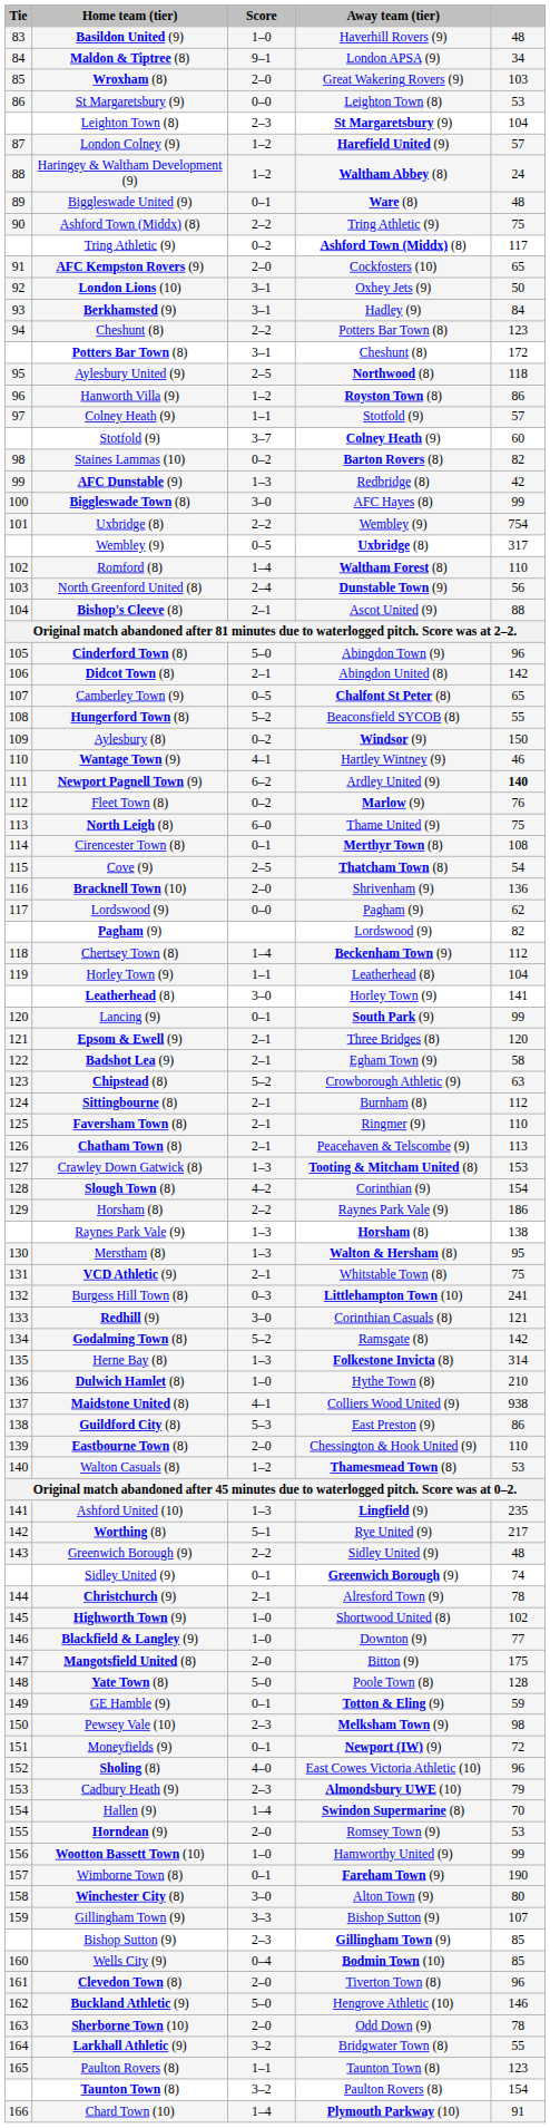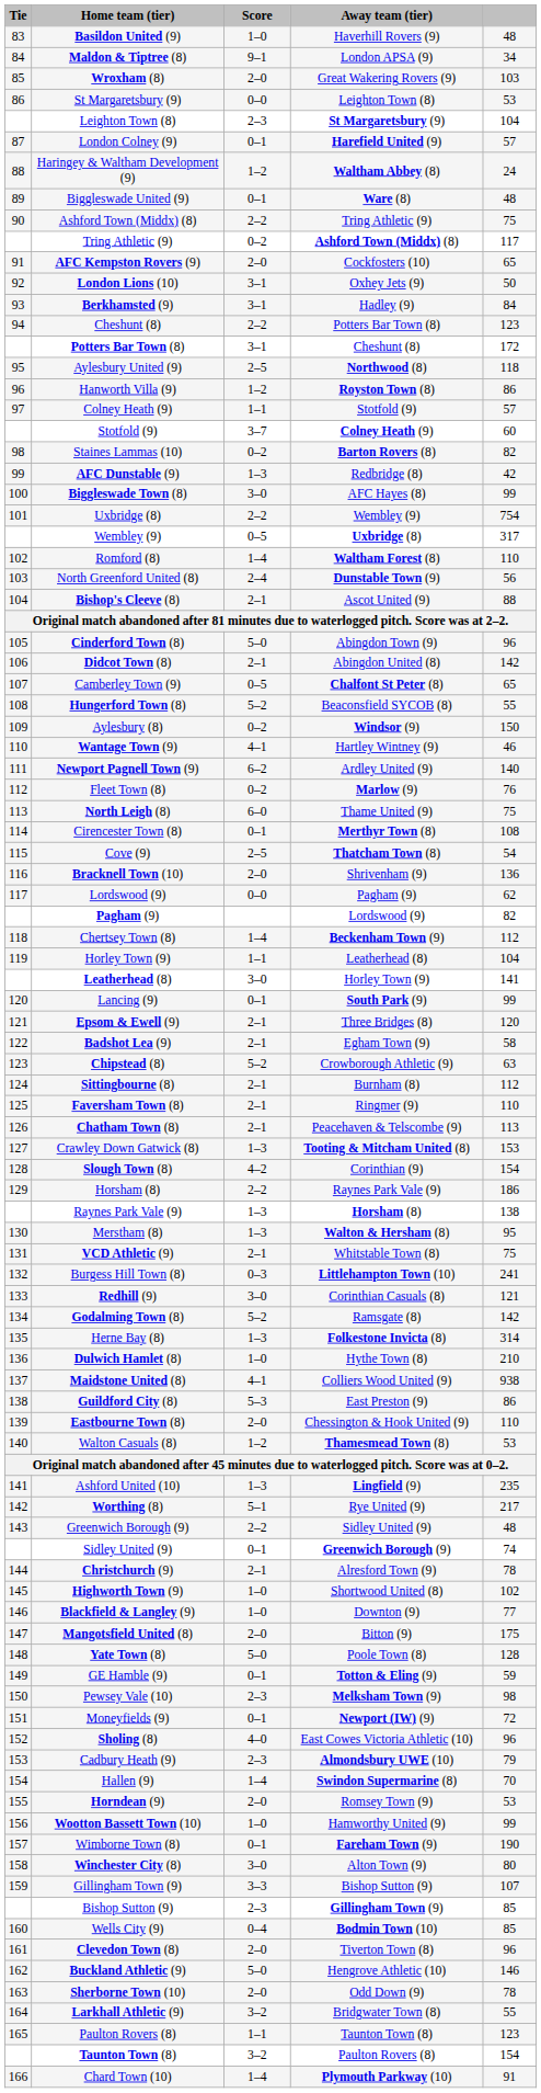 <table class="wikitable" style="width: 600px; background:WhiteSmoke; text-align:center; font-size:90%">
 <tr>
 <td scope="col" style="width:  5.00%; background:silver;"><strong>Tie</strong></td>
 <td scope="col" style="width: 36.25%; background:silver;"><strong>Home team (tier)</strong></td>
 <td scope="col" style="width: 12.50%; background:silver;"><strong>Score</strong></td>
 <td scope="col" style="width: 36.25%; background:silver;"><strong>Away team (tier)</strong></td>
 <td scope="col" style="width: 10.00%; background:silver;"><strong></strong></td>
 </tr>
 <tr>
 <td>83</td>
 <td><strong><a href='#'>Basildon United</a></strong> (9)</td>
 <td>1–0</td>
 <td><a href='#'>Haverhill Rovers</a> (9)</td>
 <td>48</td>
 </tr>
 <tr>
 <td>84</td>
 <td><strong><a href='#'>Maldon & Tiptree</a></strong> (8)</td>
 <td>9–1</td>
 <td><a href='#'>London APSA</a> (9)</td>
 <td>34</td>
 </tr>
 <tr>
 <td>85</td>
 <td><strong><a href='#'>Wroxham</a></strong> (8)</td>
 <td>2–0</td>
 <td><a href='#'>Great Wakering Rovers</a> (9)</td>
 <td>103</td>
 </tr>
 <tr>
 <td>86</td>
 <td><a href='#'>St Margaretsbury</a> (9)</td>
 <td>0–0</td>
 <td><a href='#'>Leighton Town</a> (8)</td>
 <td>53</td>
 </tr>
 <tr style="background:white;">
 <td><em></em></td>
 <td><a href='#'>Leighton Town</a> (8)</td>
 <td>2–3</td>
 <td><strong><a href='#'>St Margaretsbury</a></strong> (9)</td>
 <td>104</td>
 </tr>
 <tr>
 <td>87</td>
 <td><a href='#'>London Colney</a> (9)</td>
-<td>1–2</td>
+<td>0–1</td>
 <td><strong><a href='#'>Harefield United</a></strong> (9)</td>
 <td>57</td>
 </tr>
 <tr>
 <td>88</td>
 <td><a href='#'>Haringey & Waltham Development</a> (9)</td>
 <td>1–2</td>
 <td><strong><a href='#'>Waltham Abbey</a></strong> (8)</td>
 <td>24</td>
 </tr>
 <tr>
 <td>89</td>
 <td><a href='#'>Biggleswade United</a> (9)</td>
 <td>0–1</td>
 <td><strong><a href='#'>Ware</a></strong> (8)</td>
 <td>48</td>
 </tr>
 <tr>
 <td>90</td>
 <td><a href='#'>Ashford Town (Middx)</a> (8)</td>
 <td>2–2</td>
 <td><a href='#'>Tring Athletic</a> (9)</td>
 <td>75</td>
 </tr>
 <tr style="background:white;">
 <td><em></em></td>
 <td><a href='#'>Tring Athletic</a> (9)</td>
 <td>0–2</td>
 <td><strong><a href='#'>Ashford Town (Middx)</a></strong> (8)</td>
 <td>117</td>
 </tr>
 <tr>
 <td>91</td>
 <td><strong><a href='#'>AFC Kempston Rovers</a></strong> (9)</td>
 <td>2–0</td>
 <td><a href='#'>Cockfosters</a> (10)</td>
 <td>65</td>
 </tr>
 <tr>
 <td>92</td>
 <td><strong><a href='#'>London Lions</a></strong> (10)</td>
 <td>3–1</td>
 <td><a href='#'>Oxhey Jets</a> (9)</td>
 <td>50</td>
 </tr>
 <tr>
 <td>93</td>
 <td><strong><a href='#'>Berkhamsted</a></strong> (9)</td>
 <td>3–1</td>
 <td><a href='#'>Hadley</a> (9)</td>
 <td>84</td>
 </tr>
 <tr>
 <td>94</td>
 <td><a href='#'>Cheshunt</a> (8)</td>
 <td>2–2</td>
 <td><a href='#'>Potters Bar Town</a> (8)</td>
 <td>123</td>
 </tr>
 <tr style="background:white;">
 <td><em></em></td>
 <td><strong><a href='#'>Potters Bar Town</a></strong> (8)</td>
 <td>3–1</td>
 <td><a href='#'>Cheshunt</a> (8)</td>
 <td>172</td>
 </tr>
 <tr>
 <td>95</td>
 <td><a href='#'>Aylesbury United</a> (9)</td>
 <td>2–5</td>
 <td><strong><a href='#'>Northwood</a></strong> (8)</td>
 <td>118</td>
 </tr>
 <tr>
 <td>96</td>
 <td><a href='#'>Hanworth Villa</a> (9)</td>
 <td>1–2</td>
 <td><strong><a href='#'>Royston Town</a></strong> (8)</td>
 <td>86</td>
 </tr>
 <tr>
 <td>97</td>
 <td><a href='#'>Colney Heath</a> (9)</td>
 <td>1–1</td>
 <td><a href='#'>Stotfold</a> (9)</td>
 <td>57</td>
 </tr>
 <tr style="background:white;">
 <td><em></em></td>
 <td><a href='#'>Stotfold</a> (9)</td>
 <td>3–7</td>
 <td><strong><a href='#'>Colney Heath</a></strong> (9)</td>
 <td>60</td>
 </tr>
 <tr>
 <td>98</td>
 <td><a href='#'>Staines Lammas</a> (10)</td>
 <td>0–2</td>
 <td><strong><a href='#'>Barton Rovers</a></strong> (8)</td>
 <td>82</td>
 </tr>
 <tr>
 <td>99</td>
 <td><strong><a href='#'>AFC Dunstable</a></strong> (9)</td>
 <td>1–3</td>
 <td><a href='#'>Redbridge</a> (8)</td>
 <td>42</td>
 </tr>
 <tr>
 <td>100</td>
 <td><strong><a href='#'>Biggleswade Town</a></strong> (8)</td>
 <td>3–0</td>
 <td><a href='#'>AFC Hayes</a> (8)</td>
 <td>99</td>
 </tr>
 <tr>
 <td>101</td>
 <td><a href='#'>Uxbridge</a> (8)</td>
 <td>2–2</td>
 <td><a href='#'>Wembley</a> (9)</td>
 <td>754</td>
 </tr>
 <tr style="background:white;">
 <td><em></em></td>
 <td><a href='#'>Wembley</a> (9)</td>
 <td>0–5</td>
 <td><strong><a href='#'>Uxbridge</a></strong> (8)</td>
 <td>317</td>
 </tr>
 <tr>
 <td>102</td>
 <td><a href='#'>Romford</a> (8)</td>
 <td>1–4</td>
 <td><strong><a href='#'>Waltham Forest</a></strong> (8)</td>
 <td>110</td>
 </tr>
 <tr>
 <td>103</td>
 <td><a href='#'>North Greenford United</a> (8)</td>
 <td>2–4</td>
 <td><strong><a href='#'>Dunstable Town</a></strong> (9)</td>
 <td>56</td>
 </tr>
 <tr>
 <td>104</td>
 <td><strong><a href='#'>Bishop's Cleeve</a></strong> (8)</td>
 <td>2–1</td>
 <td><a href='#'>Ascot United</a> (9)</td>
 <td>88</td>
 </tr>
 <tr>
 <th colspan="5">Original match abandoned after 81 minutes due to waterlogged pitch. Score was at 2–2.</th>
 </tr>
 <tr>
 <td>105</td>
 <td><strong><a href='#'>Cinderford Town</a></strong> (8)</td>
 <td>5–0</td>
 <td><a href='#'>Abingdon Town</a> (9)</td>
 <td>96</td>
 </tr>
 <tr>
 <td>106</td>
 <td><strong><a href='#'>Didcot Town</a></strong> (8)</td>
 <td>2–1</td>
 <td><a href='#'>Abingdon United</a> (8)</td>
 <td>142</td>
 </tr>
 <tr>
 <td>107</td>
 <td><a href='#'>Camberley Town</a> (9)</td>
 <td>0–5</td>
 <td><strong><a href='#'>Chalfont St Peter</a></strong> (8)</td>
 <td>65</td>
 </tr>
 <tr>
 <td>108</td>
 <td><strong><a href='#'>Hungerford Town</a></strong> (8)</td>
 <td>5–2</td>
 <td><a href='#'>Beaconsfield SYCOB</a> (8)</td>
 <td>55</td>
 </tr>
 <tr>
 <td>109</td>
 <td><a href='#'>Aylesbury</a> (8)</td>
 <td>0–2</td>
 <td><strong><a href='#'>Windsor</a></strong> (9)</td>
 <td>150</td>
 </tr>
 <tr>
 <td>110</td>
 <td><strong><a href='#'>Wantage Town</a></strong> (9)</td>
 <td>4–1</td>
 <td><a href='#'>Hartley Wintney</a> (9)</td>
 <td>46</td>
 </tr>
 <tr>
 <td>111</td>
 <td><strong><a href='#'>Newport Pagnell Town</a></strong> (9)</td>
 <td>6–2</td>
 <td><a href='#'>Ardley United</a> (9)</td>
-<td><strong>140</strong></td>
+<td>140</td>
 </tr>
 <tr>
 <td>112</td>
 <td><a href='#'>Fleet Town</a> (8)</td>
 <td>0–2</td>
 <td><strong><a href='#'>Marlow</a></strong> (9)</td>
 <td>76</td>
 </tr>
 <tr>
 <td>113</td>
 <td><strong><a href='#'>North Leigh</a></strong> (8)</td>
 <td>6–0</td>
 <td><a href='#'>Thame United</a> (9)</td>
 <td>75</td>
 </tr>
 <tr>
 <td>114</td>
 <td><a href='#'>Cirencester Town</a> (8)</td>
 <td>0–1</td>
 <td><strong><a href='#'>Merthyr Town</a></strong> (8)</td>
 <td>108</td>
 </tr>
 <tr>
 <td>115</td>
 <td><a href='#'>Cove</a> (9)</td>
 <td>2–5</td>
 <td><strong><a href='#'>Thatcham Town</a></strong> (8)</td>
 <td>54</td>
 </tr>
 <tr>
 <td>116</td>
 <td><strong><a href='#'>Bracknell Town</a></strong> (10)</td>
 <td>2–0</td>
 <td><a href='#'>Shrivenham</a> (9)</td>
 <td>136</td>
 </tr>
 <tr>
 <td>117</td>
 <td><a href='#'>Lordswood</a> (9)</td>
 <td>0–0</td>
 <td><a href='#'>Pagham</a> (9)</td>
 <td>62</td>
 </tr>
 <tr style="background:white;">
 <td><em></em></td>
 <td><strong><a href='#'>Pagham</a></strong> (9)</td>
 <td></td>
 <td><a href='#'>Lordswood</a> (9)</td>
 <td>82</td>
 </tr>
 <tr>
 <td>118</td>
 <td><a href='#'>Chertsey Town</a> (8)</td>
 <td>1–4</td>
 <td><strong><a href='#'>Beckenham Town</a></strong> (9)</td>
 <td>112</td>
 </tr>
 <tr>
 <td>119</td>
 <td><a href='#'>Horley Town</a> (9)</td>
 <td>1–1</td>
 <td><a href='#'>Leatherhead</a> (8)</td>
 <td>104</td>
 </tr>
 <tr style="background:white;">
 <td><em></em></td>
 <td><strong><a href='#'>Leatherhead</a></strong> (8)</td>
 <td>3–0</td>
 <td><a href='#'>Horley Town</a> (9)</td>
 <td>141</td>
 </tr>
 <tr>
 <td>120</td>
 <td><a href='#'>Lancing</a> (9)</td>
 <td>0–1</td>
 <td><strong><a href='#'>South Park</a></strong> (9)</td>
 <td>99</td>
 </tr>
 <tr>
 <td>121</td>
 <td><strong><a href='#'>Epsom & Ewell</a></strong> (9)</td>
 <td>2–1</td>
 <td><a href='#'>Three Bridges</a> (8)</td>
 <td>120</td>
 </tr>
 <tr>
 <td>122</td>
 <td><strong><a href='#'>Badshot Lea</a></strong> (9)</td>
 <td>2–1</td>
 <td><a href='#'>Egham Town</a> (9)</td>
 <td>58</td>
 </tr>
 <tr>
 <td>123</td>
 <td><strong><a href='#'>Chipstead</a></strong> (8)</td>
 <td>5–2</td>
 <td><a href='#'>Crowborough Athletic</a> (9)</td>
 <td>63</td>
 </tr>
 <tr>
 <td>124</td>
 <td><strong><a href='#'>Sittingbourne</a></strong> (8)</td>
 <td>2–1</td>
 <td><a href='#'>Burnham</a> (8)</td>
 <td>112</td>
 </tr>
 <tr>
 <td>125</td>
 <td><strong><a href='#'>Faversham Town</a></strong> (8)</td>
 <td>2–1</td>
 <td><a href='#'>Ringmer</a> (9)</td>
 <td>110</td>
 </tr>
 <tr>
 <td>126</td>
 <td><strong><a href='#'>Chatham Town</a></strong> (8)</td>
 <td>2–1</td>
 <td><a href='#'>Peacehaven & Telscombe</a> (9)</td>
 <td>113</td>
 </tr>
 <tr>
 <td>127</td>
 <td><a href='#'>Crawley Down Gatwick</a> (8)</td>
 <td>1–3</td>
 <td><strong><a href='#'>Tooting & Mitcham United</a></strong> (8)</td>
 <td>153</td>
 </tr>
 <tr>
 <td>128</td>
 <td><strong><a href='#'>Slough Town</a></strong> (8)</td>
 <td>4–2</td>
 <td><a href='#'>Corinthian</a> (9)</td>
 <td>154</td>
 </tr>
 <tr>
 <td>129</td>
 <td><a href='#'>Horsham</a> (8)</td>
 <td>2–2</td>
 <td><a href='#'>Raynes Park Vale</a> (9)</td>
 <td>186</td>
 </tr>
 <tr style="background:white;">
 <td><em></em></td>
 <td><a href='#'>Raynes Park Vale</a> (9)</td>
 <td>1–3</td>
 <td><strong><a href='#'>Horsham</a></strong> (8)</td>
 <td>138</td>
 </tr>
 <tr>
 <td>130</td>
 <td><a href='#'>Merstham</a> (8)</td>
 <td>1–3</td>
 <td><strong><a href='#'>Walton & Hersham</a></strong> (8)</td>
 <td>95</td>
 </tr>
 <tr>
 <td>131</td>
 <td><strong><a href='#'>VCD Athletic</a></strong> (9)</td>
 <td>2–1</td>
 <td><a href='#'>Whitstable Town</a> (8)</td>
 <td>75</td>
 </tr>
 <tr>
 <td>132</td>
 <td><a href='#'>Burgess Hill Town</a> (8)</td>
 <td>0–3</td>
 <td><strong><a href='#'>Littlehampton Town</a></strong> (10)</td>
 <td>241</td>
 </tr>
 <tr>
 <td>133</td>
 <td><strong><a href='#'>Redhill</a></strong> (9)</td>
 <td>3–0</td>
 <td><a href='#'>Corinthian Casuals</a> (8)</td>
 <td>121</td>
 </tr>
 <tr>
 <td>134</td>
 <td><strong><a href='#'>Godalming Town</a></strong> (8)</td>
 <td>5–2</td>
 <td><a href='#'>Ramsgate</a> (8)</td>
 <td>142</td>
 </tr>
 <tr>
 <td>135</td>
 <td><a href='#'>Herne Bay</a> (8)</td>
 <td>1–3</td>
 <td><strong><a href='#'>Folkestone Invicta</a></strong> (8)</td>
 <td>314</td>
 </tr>
 <tr>
 <td>136</td>
 <td><strong><a href='#'>Dulwich Hamlet</a></strong> (8)</td>
 <td>1–0</td>
 <td><a href='#'>Hythe Town</a> (8)</td>
 <td>210</td>
 </tr>
 <tr>
 <td>137</td>
 <td><strong><a href='#'>Maidstone United</a></strong> (8)</td>
 <td>4–1</td>
 <td><a href='#'>Colliers Wood United</a> (9)</td>
 <td>938</td>
 </tr>
 <tr>
 <td>138</td>
 <td><strong><a href='#'>Guildford City</a></strong> (8)</td>
 <td>5–3</td>
 <td><a href='#'>East Preston</a> (9)</td>
 <td>86</td>
 </tr>
 <tr>
 <td>139</td>
 <td><strong><a href='#'>Eastbourne Town</a></strong> (8)</td>
 <td>2–0</td>
 <td><a href='#'>Chessington & Hook United</a> (9)</td>
 <td>110</td>
 </tr>
 <tr>
 <td>140</td>
 <td><a href='#'>Walton Casuals</a> (8)</td>
 <td>1–2</td>
 <td><strong><a href='#'>Thamesmead Town</a></strong> (8)</td>
 <td>53</td>
 </tr>
 <tr>
 <th colspan="5">Original match abandoned after 45 minutes due to waterlogged pitch. Score was at 0–2.</th>
 </tr>
 <tr>
 <td>141</td>
 <td><a href='#'>Ashford United</a> (10)</td>
 <td>1–3</td>
 <td><strong><a href='#'>Lingfield</a></strong>  (9)</td>
 <td>235</td>
 </tr>
 <tr>
 <td>142</td>
 <td><strong><a href='#'>Worthing</a></strong> (8)</td>
 <td>5–1</td>
 <td><a href='#'>Rye United</a> (9)</td>
 <td>217</td>
 </tr>
 <tr>
 <td>143</td>
 <td><a href='#'>Greenwich Borough</a> (9)</td>
 <td>2–2</td>
 <td><a href='#'>Sidley United</a> (9)</td>
 <td>48</td>
 </tr>
 <tr style="background:white;">
 <td><em></em></td>
 <td><a href='#'>Sidley United</a> (9)</td>
 <td>0–1</td>
 <td><strong><a href='#'>Greenwich Borough</a></strong> (9)</td>
 <td>74</td>
 </tr>
 <tr>
 <td>144</td>
 <td><strong><a href='#'>Christchurch</a></strong> (9)</td>
 <td>2–1</td>
 <td><a href='#'>Alresford Town</a> (9)</td>
 <td>78</td>
 </tr>
 <tr>
 <td>145</td>
 <td><strong><a href='#'>Highworth Town</a></strong> (9)</td>
 <td>1–0</td>
 <td><a href='#'>Shortwood United</a> (8)</td>
 <td>102</td>
 </tr>
 <tr>
 <td>146</td>
 <td><strong><a href='#'>Blackfield & Langley</a></strong> (9)</td>
 <td>1–0</td>
 <td><a href='#'>Downton</a> (9)</td>
 <td>77</td>
 </tr>
 <tr>
 <td>147</td>
 <td><strong><a href='#'>Mangotsfield United</a></strong> (8)</td>
 <td>2–0</td>
 <td><a href='#'>Bitton</a> (9)</td>
 <td>175</td>
 </tr>
 <tr>
 <td>148</td>
 <td><strong><a href='#'>Yate Town</a></strong> (8)</td>
 <td>5–0</td>
 <td><a href='#'>Poole Town</a> (8)</td>
 <td>128</td>
 </tr>
 <tr>
 <td>149</td>
 <td><a href='#'>GE Hamble</a> (9)</td>
 <td>0–1</td>
 <td><strong><a href='#'>Totton & Eling</a></strong> (9)</td>
 <td>59</td>
 </tr>
 <tr>
 <td>150</td>
 <td><a href='#'>Pewsey Vale</a> (10)</td>
 <td>2–3</td>
 <td><strong><a href='#'>Melksham Town</a></strong> (9)</td>
 <td>98</td>
 </tr>
 <tr>
 <td>151</td>
 <td><a href='#'>Moneyfields</a> (9)</td>
 <td>0–1</td>
 <td><strong><a href='#'>Newport (IW)</a></strong> (9)</td>
 <td>72</td>
 </tr>
 <tr>
 <td>152</td>
 <td><strong><a href='#'>Sholing</a></strong> (8)</td>
 <td>4–0</td>
 <td><a href='#'>East Cowes Victoria Athletic</a> (10)</td>
 <td>96</td>
 </tr>
 <tr>
 <td>153</td>
 <td><a href='#'>Cadbury Heath</a> (9)</td>
 <td>2–3</td>
 <td><strong><a href='#'>Almondsbury UWE</a></strong> (10)</td>
 <td>79</td>
 </tr>
 <tr>
 <td>154</td>
 <td><a href='#'>Hallen</a> (9)</td>
 <td>1–4</td>
 <td><strong><a href='#'>Swindon Supermarine</a></strong> (8)</td>
 <td>70</td>
 </tr>
 <tr>
 <td>155</td>
 <td><strong><a href='#'>Horndean</a></strong> (9)</td>
 <td>2–0</td>
 <td><a href='#'>Romsey Town</a> (9)</td>
 <td>53</td>
 </tr>
 <tr>
 <td>156</td>
 <td><strong><a href='#'>Wootton Bassett Town</a></strong> (10)</td>
 <td>1–0</td>
 <td><a href='#'>Hamworthy United</a> (9)</td>
 <td>99</td>
 </tr>
 <tr>
 <td>157</td>
 <td><a href='#'>Wimborne Town</a> (8)</td>
 <td>0–1</td>
 <td><strong><a href='#'>Fareham Town</a></strong> (9)</td>
 <td>190</td>
 </tr>
 <tr>
 <td>158</td>
 <td><strong><a href='#'>Winchester City</a></strong> (8)</td>
 <td>3–0</td>
 <td><a href='#'>Alton Town</a> (9)</td>
 <td>80</td>
 </tr>
 <tr>
 <td>159</td>
 <td><a href='#'>Gillingham Town</a> (9)</td>
 <td>3–3</td>
 <td><a href='#'>Bishop Sutton</a> (9)</td>
 <td>107</td>
 </tr>
 <tr style="background:white;">
 <td><em></em></td>
 <td><a href='#'>Bishop Sutton</a> (9)</td>
 <td>2–3</td>
 <td><strong><a href='#'>Gillingham Town</a></strong> (9)</td>
 <td>85</td>
 </tr>
 <tr>
 <td>160</td>
 <td><a href='#'>Wells City</a> (9)</td>
 <td>0–4</td>
 <td><strong><a href='#'>Bodmin Town</a></strong> (10)</td>
 <td>85</td>
 </tr>
 <tr>
 <td>161</td>
 <td><strong><a href='#'>Clevedon Town</a></strong> (8)</td>
 <td>2–0</td>
 <td><a href='#'>Tiverton Town</a> (8)</td>
 <td>96</td>
 </tr>
 <tr>
 <td>162</td>
 <td><strong><a href='#'>Buckland Athletic</a></strong> (9)</td>
 <td>5–0</td>
 <td><a href='#'>Hengrove Athletic</a> (10)</td>
 <td>146</td>
 </tr>
 <tr>
 <td>163</td>
 <td><strong><a href='#'>Sherborne Town</a></strong> (10)</td>
 <td>2–0</td>
 <td><a href='#'>Odd Down</a> (9)</td>
 <td>78</td>
 </tr>
 <tr>
 <td>164</td>
 <td><strong><a href='#'>Larkhall Athletic</a></strong> (9)</td>
 <td>3–2</td>
 <td><a href='#'>Bridgwater Town</a> (8)</td>
 <td>55</td>
 </tr>
 <tr>
 <td>165</td>
 <td><a href='#'>Paulton Rovers</a> (8)</td>
 <td>1–1</td>
 <td><a href='#'>Taunton Town</a> (8)</td>
 <td>123</td>
 </tr>
 <tr style="background:white;">
 <td><em></em></td>
 <td><strong><a href='#'>Taunton Town</a></strong> (8)</td>
 <td>3–2</td>
 <td><a href='#'>Paulton Rovers</a> (8)</td>
 <td>154</td>
 </tr>
 <tr>
 <td>166</td>
 <td><a href='#'>Chard Town</a> (10)</td>
 <td>1–4</td>
 <td><strong><a href='#'>Plymouth Parkway</a></strong> (10)</td>
 <td>91</td>
 </tr>
 </table>
